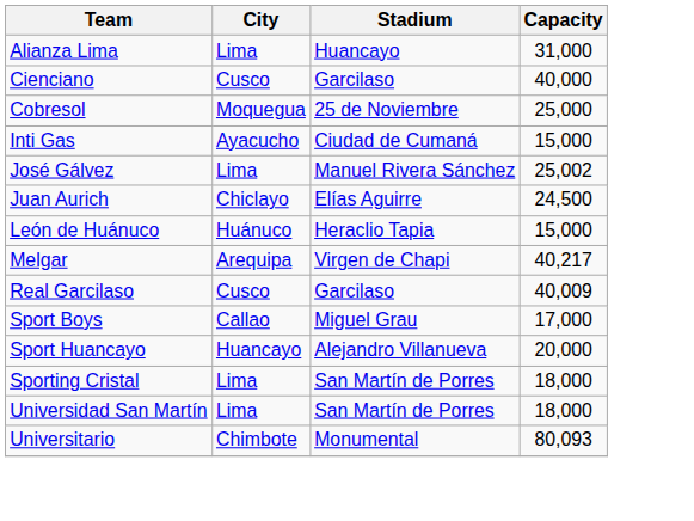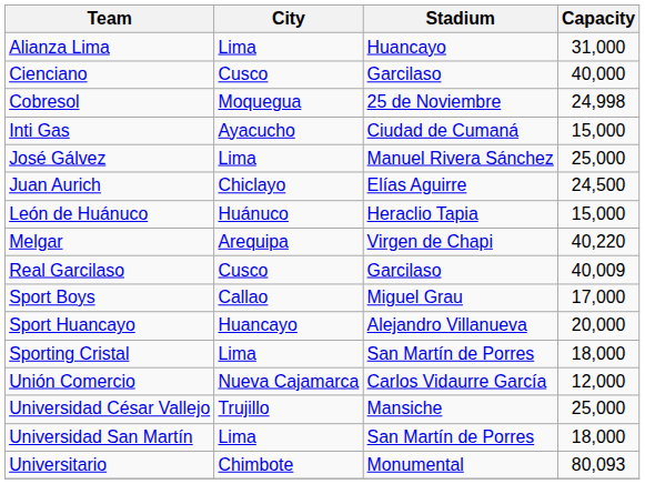 <table class="wikitable sortable">
 <tr>
 <th>Team</th>
 <th>City</th>
 <th>Stadium</th>
 <th>Capacity</th>
 </tr>
 <tr>
 <td><a href='#'>Alianza Lima</a></td>
 <td><a href='#'>Lima</a></td>
 <td><a href='#'>Huancayo</a></td>
 <td align="center">31,000</td>
 </tr>
 <tr>
 <td><a href='#'>Cienciano</a></td>
 <td><a href='#'>Cusco</a></td>
 <td><a href='#'>Garcilaso</a></td>
 <td align="center">40,000</td>
 </tr>
 <tr>
 <td><a href='#'>Cobresol</a></td>
 <td><a href='#'>Moquegua</a></td>
 <td><a href='#'>25 de Noviembre</a></td>
-<td align="center">25,000</td>
+<td align="center">24,998</td>
 </tr>
 <tr>
 <td><a href='#'>Inti Gas</a></td>
 <td><a href='#'>Ayacucho</a></td>
 <td><a href='#'>Ciudad de Cumaná</a></td>
 <td align="center">15,000</td>
 </tr>
 <tr>
 <td><a href='#'>José Gálvez</a></td>
 <td><a href='#'>Lima</a></td>
 <td><a href='#'>Manuel Rivera Sánchez</a></td>
-<td align="center">25,002</td>
+<td align="center">25,000</td>
 </tr>
 <tr>
 <td><a href='#'>Juan Aurich</a></td>
 <td><a href='#'>Chiclayo</a></td>
 <td><a href='#'>Elías Aguirre</a></td>
 <td align="center">24,500</td>
 </tr>
 <tr>
 <td><a href='#'>León de Huánuco</a></td>
 <td><a href='#'>Huánuco</a></td>
 <td><a href='#'>Heraclio Tapia</a></td>
 <td align="center">15,000</td>
 </tr>
 <tr>
 <td><a href='#'>Melgar</a></td>
 <td><a href='#'>Arequipa</a></td>
 <td><a href='#'>Virgen de Chapi</a></td>
-<td align="center">40,217</td>
+<td align="center">40,220</td>
 </tr>
 <tr>
 <td><a href='#'>Real Garcilaso</a></td>
 <td><a href='#'>Cusco</a></td>
 <td><a href='#'>Garcilaso</a></td>
 <td align="center">40,009</td>
 </tr>
 <tr>
 <td><a href='#'>Sport Boys</a></td>
 <td><a href='#'>Callao</a></td>
 <td><a href='#'>Miguel Grau</a></td>
 <td align="center">17,000</td>
 </tr>
 <tr>
 <td><a href='#'>Sport Huancayo</a></td>
 <td><a href='#'>Huancayo</a></td>
 <td><a href='#'>Alejandro Villanueva</a></td>
 <td align="center">20,000</td>
 </tr>
 <tr>
 <td><a href='#'>Sporting Cristal</a></td>
 <td><a href='#'>Lima</a></td>
 <td><a href='#'>San Martín de Porres</a></td>
 <td align="center">18,000</td>
 </tr>
 <tr>
+<td><a href='#'>Unión Comercio</a></td>
+<td><a href='#'>Nueva Cajamarca</a></td>
+<td><a href='#'>Carlos Vidaurre García</a></td>
+<td align="center">12,000</td>
+</tr>
+<tr>
+<td><a href='#'>Universidad César Vallejo</a></td>
+<td><a href='#'>Trujillo</a></td>
+<td><a href='#'>Mansiche</a></td>
+<td align="center">25,000</td>
+</tr>
+<tr>
 <td><a href='#'>Universidad San Martín</a></td>
 <td><a href='#'>Lima</a></td>
 <td><a href='#'>San Martín de Porres</a></td>
 <td align="center">18,000</td>
 </tr>
 <tr>
 <td><a href='#'>Universitario</a></td>
 <td><a href='#'>Chimbote</a></td>
 <td><a href='#'>Monumental</a></td>
 <td align="center">80,093</td>
 </tr>
 <tr>
 </tr>
 </table>
